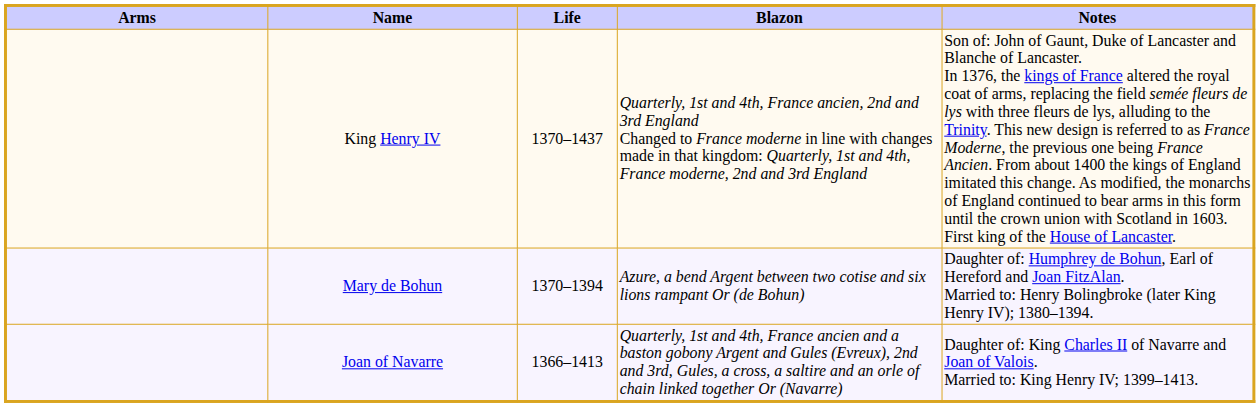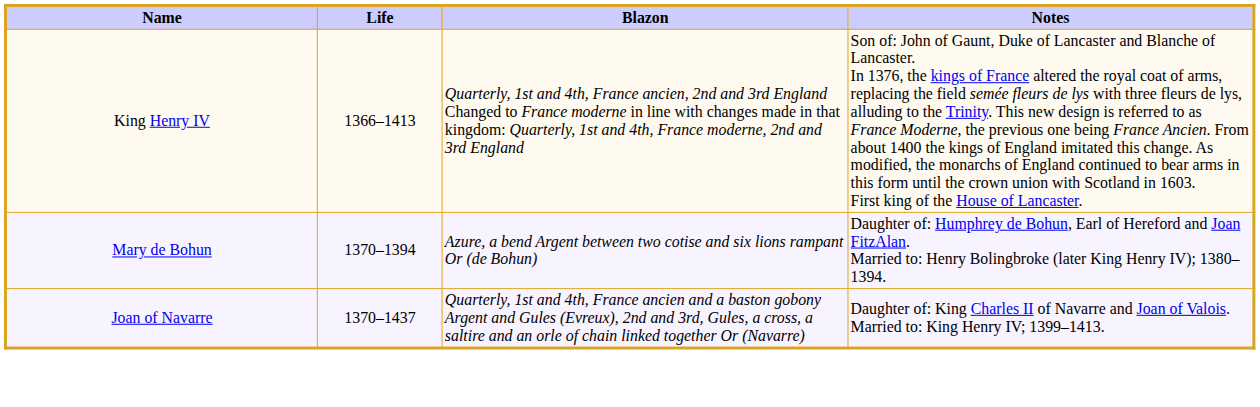 <table width="100%" border="1" cellpadding="2" cellspacing="0" style="margin: 0.5em 0.3em 0.5em 0; background: #f9f9f9; border: 3px solid goldenrod; border-collapse: collapse;">
 <tr>
-<th width="21%" bgcolor = "#ccccff">Arms</th>
 <th width="20%" bgcolor = "#ccccff">Name</th>
 <th width="8%" bgcolor = "#ccccff">Life</th>
 <th width="26%" bgcolor = "#ccccff">Blazon</th>
 <th width="26%" bgcolor = "#ccccff">Notes</th>
 </tr>
 <tr bgcolor=fffaf0>
-<td align="center"> </td>
 <td align="center">King <a href='#'>Henry IV</a></td>
-<td align="center">1370–1437</td>
+<td align="center">1366–1413</td>
 <td><em>Quarterly, 1st and 4th, France ancien, 2nd and 3rd England</em><br>Changed to <em>France moderne</em> in line with changes made in that kingdom: <em>Quarterly, 1st and 4th, France moderne, 2nd and 3rd England</em></td>
 <td>Son of: John of Gaunt, Duke of Lancaster and Blanche of Lancaster.<br>In 1376, the <a href='#'>kings of France</a> altered the royal coat of arms, replacing the field <em>semée fleurs de lys</em> with three fleurs de lys, alluding to the <a href='#'>Trinity</a>. This new design is referred to as <em>France Moderne</em>, the previous one being <em>France Ancien</em>. From about 1400 the kings of England imitated this change. As modified, the monarchs of England continued to bear arms in this form until the crown union with Scotland in 1603.<br>First king of the <a href='#'>House of Lancaster</a>.</td>
 </tr>
 <tr bgcolor=f8f4ff>
-<td align="center"></td>
 <td align="center"><a href='#'>Mary de Bohun</a></td>
 <td align="center">1370–1394</td>
 <td><em>Azure, a bend Argent between two cotise and six lions rampant Or (de Bohun)</em></td>
 <td>Daughter of: <a href='#'>Humphrey de Bohun</a>, Earl of Hereford and <a href='#'>Joan FitzAlan</a>.<br>Married to: Henry Bolingbroke (later King Henry IV); 1380–1394.</td>
 </tr>
 <tr bgcolor=#f8f4ff>
-<td align="center"></td>
 <td align="center"><a href='#'>Joan of Navarre</a></td>
-<td align="center">1366–1413</td>
+<td align="center">1370–1437</td>
 <td><em>Quarterly, 1st and 4th, France ancien and a baston gobony Argent and Gules (Evreux), 2nd and 3rd, Gules, a cross, a saltire and an orle of chain linked together Or (Navarre)</em></td>
 <td>Daughter of: King <a href='#'>Charles II</a> of Navarre and <a href='#'>Joan of Valois</a>.<br>Married to: King Henry IV; 1399–1413.</td>
 </tr>
 </table>
